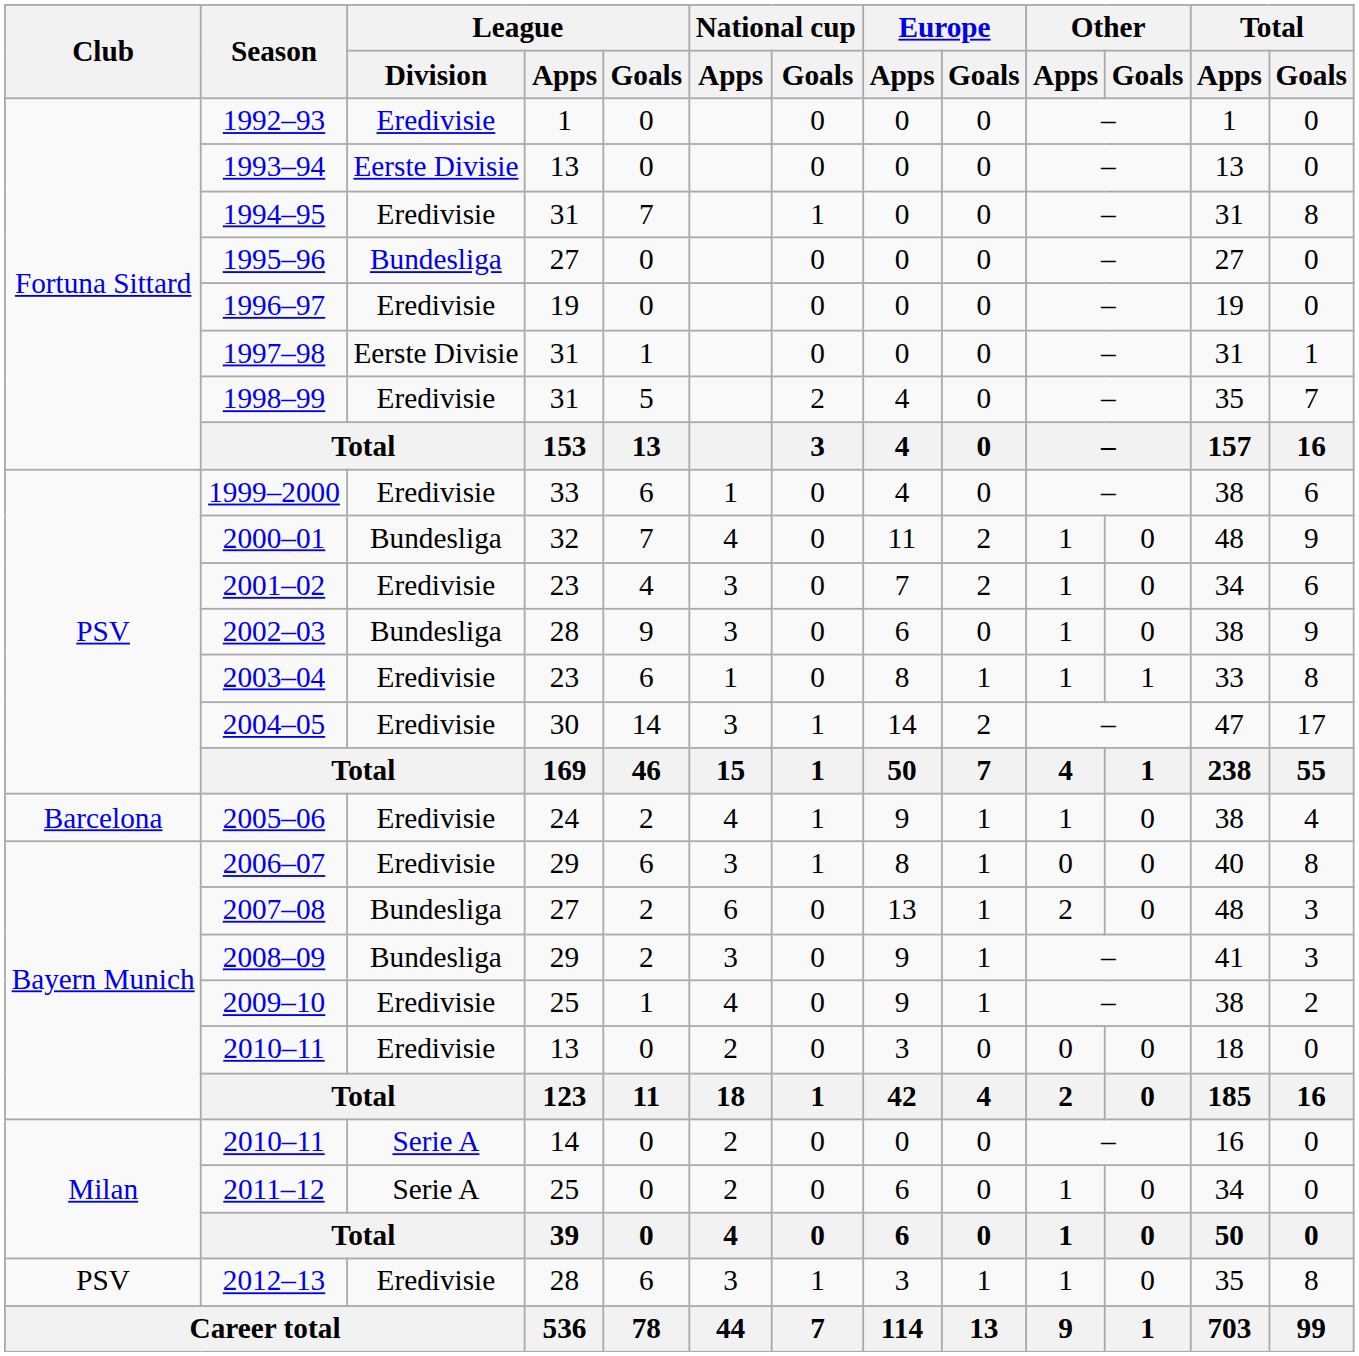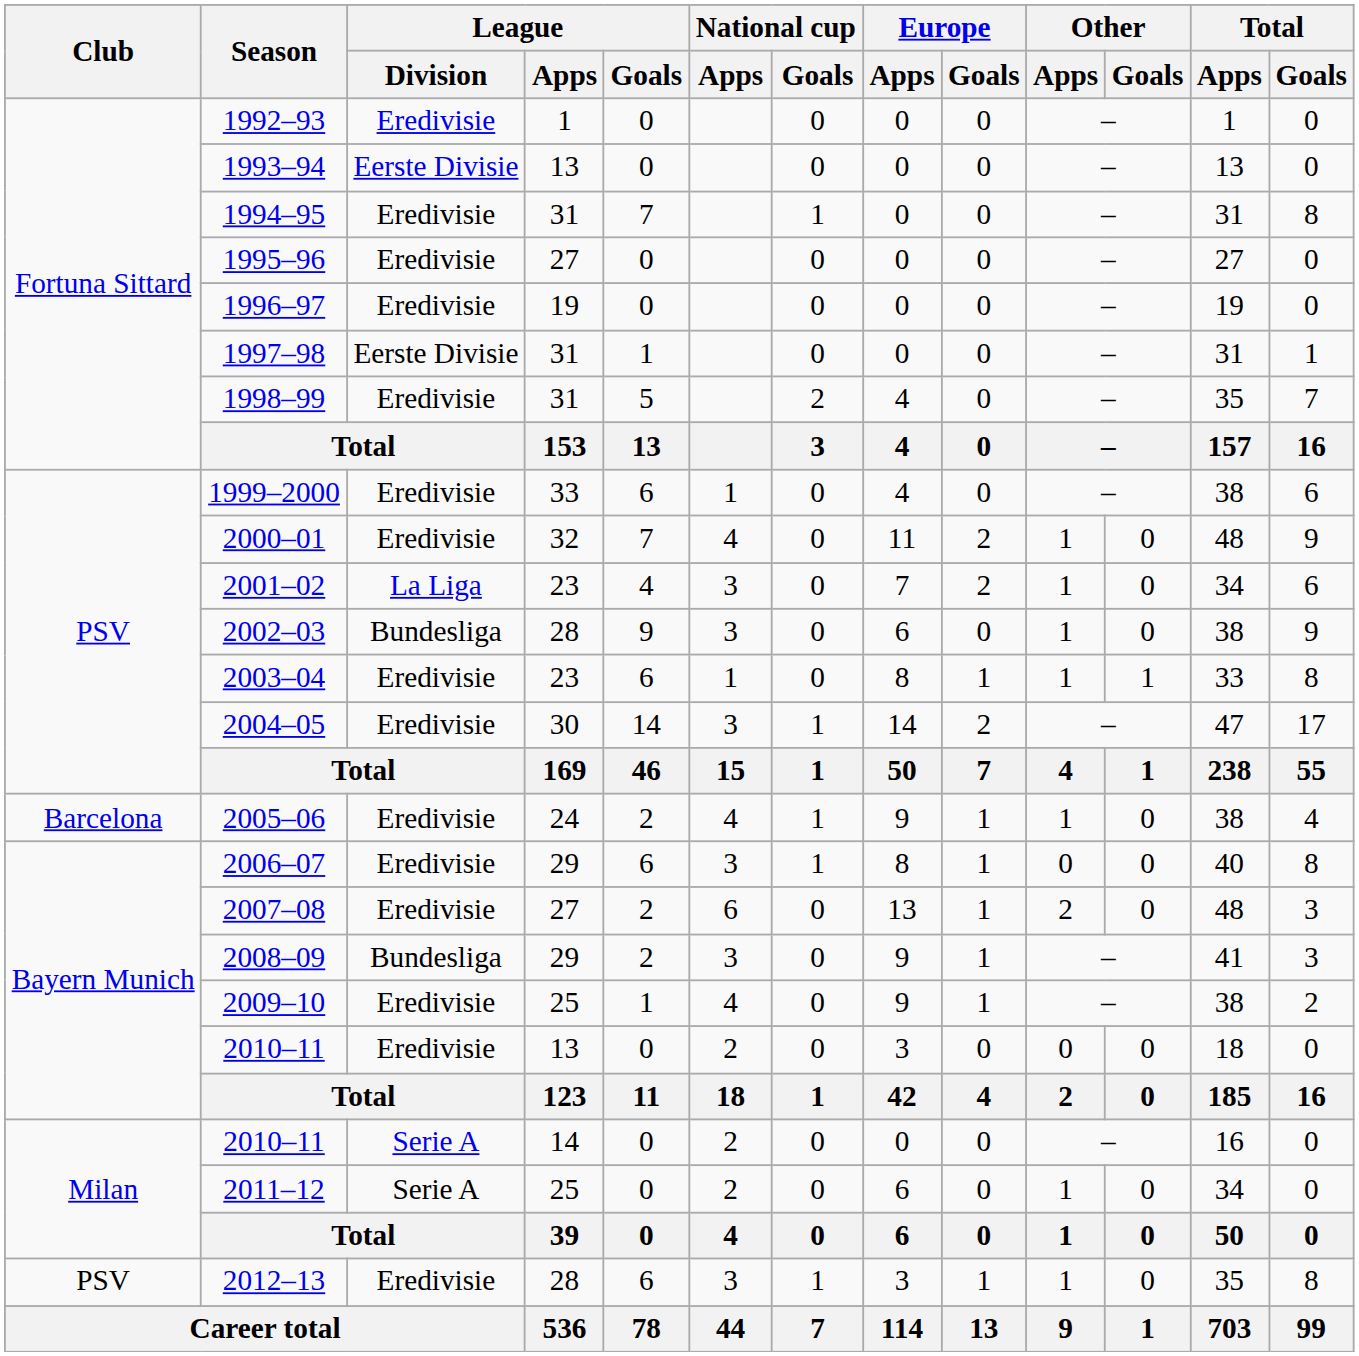 <table class="wikitable" style="text-align:center">
 <tr>
 <th rowspan="2">Club</th>
 <th rowspan="2">Season</th>
 <th colspan="3">League</th>
 <th colspan="2">National cup</th>
 <th colspan="2"><a href='#'>Europe</a></th>
 <th colspan="2">Other</th>
 <th colspan="2">Total</th>
 </tr>
 <tr>
 <th>Division</th>
 <th>Apps</th>
 <th>Goals</th>
 <th>Apps</th>
 <th>Goals</th>
 <th>Apps</th>
 <th>Goals</th>
 <th>Apps</th>
 <th>Goals</th>
 <th>Apps</th>
 <th>Goals</th>
 </tr>
 <tr>
 <td rowspan="8"><a href='#'>Fortuna Sittard</a></td>
 <td><a href='#'>1992–93</a></td>
 <td><a href='#'>Eredivisie</a></td>
 <td>1</td>
 <td>0</td>
 <td></td>
 <td>0</td>
 <td>0</td>
 <td>0</td>
 <td colspan="2">–</td>
 <td>1</td>
 <td>0</td>
 </tr>
 <tr>
 <td><a href='#'>1993–94</a></td>
 <td><a href='#'>Eerste Divisie</a></td>
 <td>13</td>
 <td>0</td>
 <td></td>
 <td>0</td>
 <td>0</td>
 <td>0</td>
 <td colspan="2">–</td>
 <td>13</td>
 <td>0</td>
 </tr>
 <tr>
 <td><a href='#'>1994–95</a></td>
 <td>Eredivisie</td>
 <td>31</td>
 <td>7</td>
 <td></td>
 <td>1</td>
 <td>0</td>
 <td>0</td>
 <td colspan="2">–</td>
 <td>31</td>
 <td>8</td>
 </tr>
 <tr>
 <td><a href='#'>1995–96</a></td>
-<td><a href='#'>Bundesliga</a></td>
+<td>Eredivisie</td>
 <td>27</td>
 <td>0</td>
 <td></td>
 <td>0</td>
 <td>0</td>
 <td>0</td>
 <td colspan="2">–</td>
 <td>27</td>
 <td>0</td>
 </tr>
 <tr>
 <td><a href='#'>1996–97</a></td>
 <td>Eredivisie</td>
 <td>19</td>
 <td>0</td>
 <td></td>
 <td>0</td>
 <td>0</td>
 <td>0</td>
 <td colspan="2">–</td>
 <td>19</td>
 <td>0</td>
 </tr>
 <tr>
 <td><a href='#'>1997–98</a></td>
 <td>Eerste Divisie</td>
 <td>31</td>
 <td>1</td>
 <td></td>
 <td>0</td>
 <td>0</td>
 <td>0</td>
 <td colspan="2">–</td>
 <td>31</td>
 <td>1</td>
 </tr>
 <tr>
 <td><a href='#'>1998–99</a></td>
 <td>Eredivisie</td>
 <td>31</td>
 <td>5</td>
 <td></td>
 <td>2</td>
 <td>4</td>
 <td>0</td>
 <td colspan="2">–</td>
 <td>35</td>
 <td>7</td>
 </tr>
 <tr>
 <th colspan="2">Total</th>
 <th>153</th>
 <th>13</th>
 <th></th>
 <th>3</th>
 <th>4</th>
 <th>0</th>
 <th colspan="2">–</th>
 <th>157</th>
 <th>16</th>
 </tr>
 <tr>
 <td rowspan="7"><a href='#'>PSV</a></td>
 <td><a href='#'>1999–2000</a></td>
 <td>Eredivisie</td>
 <td>33</td>
 <td>6</td>
 <td>1</td>
 <td>0</td>
 <td>4</td>
 <td>0</td>
 <td colspan="2">–</td>
 <td>38</td>
 <td>6</td>
 </tr>
 <tr>
 <td><a href='#'>2000–01</a></td>
-<td>Bundesliga</td>
+<td>Eredivisie</td>
 <td>32</td>
 <td>7</td>
 <td>4</td>
 <td>0</td>
 <td>11</td>
 <td>2</td>
 <td>1</td>
 <td>0</td>
 <td>48</td>
 <td>9</td>
 </tr>
 <tr>
 <td><a href='#'>2001–02</a></td>
-<td>Eredivisie</td>
+<td><a href='#'>La Liga</a></td>
 <td>23</td>
 <td>4</td>
 <td>3</td>
 <td>0</td>
 <td>7</td>
 <td>2</td>
 <td>1</td>
 <td>0</td>
 <td>34</td>
 <td>6</td>
 </tr>
 <tr>
 <td><a href='#'>2002–03</a></td>
 <td>Bundesliga</td>
 <td>28</td>
 <td>9</td>
 <td>3</td>
 <td>0</td>
 <td>6</td>
 <td>0</td>
 <td>1</td>
 <td>0</td>
 <td>38</td>
 <td>9</td>
 </tr>
 <tr>
 <td><a href='#'>2003–04</a></td>
 <td>Eredivisie</td>
 <td>23</td>
 <td>6</td>
 <td>1</td>
 <td>0</td>
 <td>8</td>
 <td>1</td>
 <td>1</td>
 <td>1</td>
 <td>33</td>
 <td>8</td>
 </tr>
 <tr>
 <td><a href='#'>2004–05</a></td>
 <td>Eredivisie</td>
 <td>30</td>
 <td>14</td>
 <td>3</td>
 <td>1</td>
 <td>14</td>
 <td>2</td>
 <td colspan="2">–</td>
 <td>47</td>
 <td>17</td>
 </tr>
 <tr>
 <th colspan="2">Total</th>
 <th>169</th>
 <th>46</th>
 <th>15</th>
 <th>1</th>
 <th>50</th>
 <th>7</th>
 <th>4</th>
 <th>1</th>
 <th>238</th>
 <th>55</th>
 </tr>
 <tr>
 <td><a href='#'>Barcelona</a></td>
 <td><a href='#'>2005–06</a></td>
 <td>Eredivisie</td>
 <td>24</td>
 <td>2</td>
 <td>4</td>
 <td>1</td>
 <td>9</td>
 <td>1</td>
 <td>1</td>
 <td>0</td>
 <td>38</td>
 <td>4</td>
 </tr>
 <tr>
 <td rowspan="6"><a href='#'>Bayern Munich</a></td>
 <td><a href='#'>2006–07</a></td>
 <td>Eredivisie</td>
 <td>29</td>
 <td>6</td>
 <td>3</td>
 <td>1</td>
 <td>8</td>
 <td>1</td>
 <td>0</td>
 <td>0</td>
 <td>40</td>
 <td>8</td>
 </tr>
 <tr>
 <td><a href='#'>2007–08</a></td>
-<td>Bundesliga</td>
+<td>Eredivisie</td>
 <td>27</td>
 <td>2</td>
 <td>6</td>
 <td>0</td>
 <td>13</td>
 <td>1</td>
 <td>2</td>
 <td>0</td>
 <td>48</td>
 <td>3</td>
 </tr>
 <tr>
 <td><a href='#'>2008–09</a></td>
 <td>Bundesliga</td>
 <td>29</td>
 <td>2</td>
 <td>3</td>
 <td>0</td>
 <td>9</td>
 <td>1</td>
 <td colspan="2">–</td>
 <td>41</td>
 <td>3</td>
 </tr>
 <tr>
 <td><a href='#'>2009–10</a></td>
 <td>Eredivisie</td>
 <td>25</td>
 <td>1</td>
 <td>4</td>
 <td>0</td>
 <td>9</td>
 <td>1</td>
 <td colspan="2">–</td>
 <td>38</td>
 <td>2</td>
 </tr>
 <tr>
 <td><a href='#'>2010–11</a></td>
 <td>Eredivisie</td>
 <td>13</td>
 <td>0</td>
 <td>2</td>
 <td>0</td>
 <td>3</td>
 <td>0</td>
 <td>0</td>
 <td>0</td>
 <td>18</td>
 <td>0</td>
 </tr>
 <tr>
 <th colspan="2">Total</th>
 <th>123</th>
 <th>11</th>
 <th>18</th>
 <th>1</th>
 <th>42</th>
 <th>4</th>
 <th>2</th>
 <th>0</th>
 <th>185</th>
 <th>16</th>
 </tr>
 <tr>
 <td rowspan="3"><a href='#'>Milan</a></td>
 <td><a href='#'>2010–11</a></td>
 <td><a href='#'>Serie A</a></td>
 <td>14</td>
 <td>0</td>
 <td>2</td>
 <td>0</td>
 <td>0</td>
 <td>0</td>
 <td colspan="2">–</td>
 <td>16</td>
 <td>0</td>
 </tr>
 <tr>
 <td><a href='#'>2011–12</a></td>
 <td>Serie A</td>
 <td>25</td>
 <td>0</td>
 <td>2</td>
 <td>0</td>
 <td>6</td>
 <td>0</td>
 <td>1</td>
 <td>0</td>
 <td>34</td>
 <td>0</td>
 </tr>
 <tr>
 <th colspan="2">Total</th>
 <th>39</th>
 <th>0</th>
 <th>4</th>
 <th>0</th>
 <th>6</th>
 <th>0</th>
 <th>1</th>
 <th>0</th>
 <th>50</th>
 <th>0</th>
 </tr>
 <tr>
 <td>PSV</td>
 <td><a href='#'>2012–13</a></td>
 <td>Eredivisie</td>
 <td>28</td>
 <td>6</td>
 <td>3</td>
 <td>1</td>
 <td>3</td>
 <td>1</td>
 <td>1</td>
 <td>0</td>
 <td>35</td>
 <td>8</td>
 </tr>
 <tr>
 <th colspan=3>Career total</th>
 <th>536</th>
 <th>78</th>
 <th>44</th>
 <th>7</th>
 <th>114</th>
 <th>13</th>
 <th>9</th>
 <th>1</th>
 <th>703</th>
 <th>99</th>
 </tr>
 </table>
